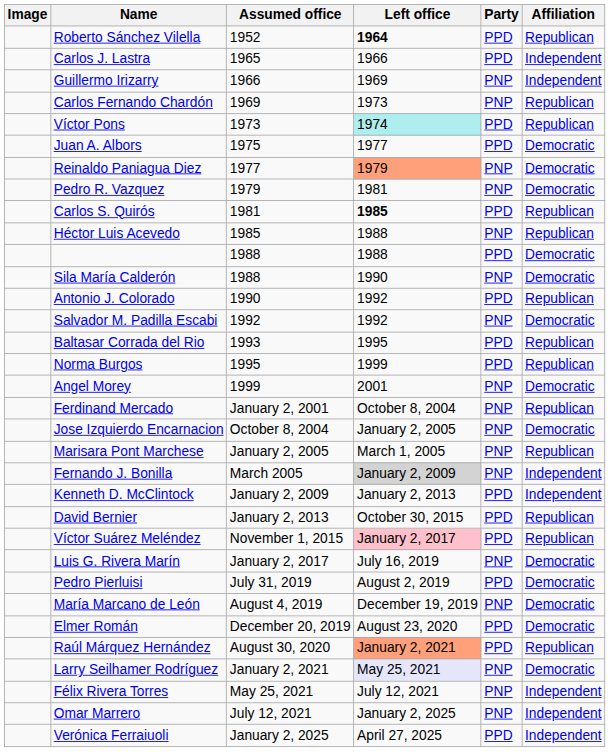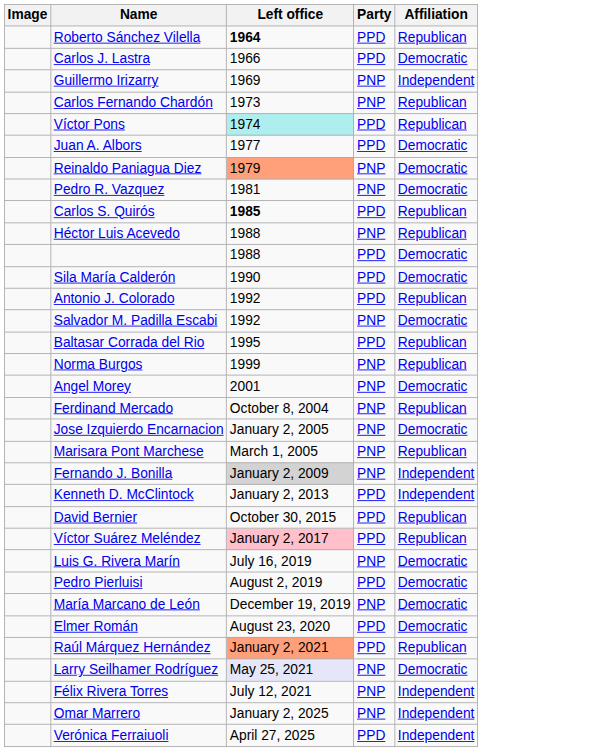 <table class="wikitable sortable">
 <tr>
 <th>Image</th>
 <th>Name</th>
-<th>Assumed office</th>
 <th>Left office</th>
 <th>Party</th>
 <th>Affiliation</th>
 </tr>
 <tr>
 <td></td>
 <td><a href='#'>Roberto Sánchez Vilella</a></td>
-<td>1952</td>
 <td><strong>1964</strong></td>
 <td><a href='#'>PPD</a></td>
 <td><a href='#'>Republican</a></td>
 </tr>
 <tr>
 <td></td>
 <td><a href='#'>Carlos J. Lastra</a></td>
-<td>1965</td>
 <td>1966</td>
 <td><a href='#'>PPD</a></td>
-<td><a href='#'>Independent</a></td>
+<td><a href='#'>Democratic</a></td>
 </tr>
 <tr>
 <td></td>
 <td><a href='#'>Guillermo Irizarry</a></td>
-<td>1966</td>
 <td>1969</td>
 <td><a href='#'>PNP</a></td>
 <td><a href='#'>Independent</a></td>
 </tr>
 <tr>
 <td></td>
 <td><a href='#'>Carlos Fernando Chardón</a></td>
-<td>1969</td>
 <td>1973</td>
 <td><a href='#'>PNP</a></td>
 <td><a href='#'>Republican</a></td>
 </tr>
 <tr>
 <td></td>
 <td><a href='#'>Víctor Pons</a></td>
-<td>1973</td>
 <td style="background: paleturquoise;">1974</td>
 <td><a href='#'>PPD</a></td>
 <td><a href='#'>Republican</a></td>
 </tr>
 <tr>
 <td></td>
 <td><a href='#'>Juan A. Albors</a></td>
-<td>1975</td>
 <td>1977</td>
 <td><a href='#'>PPD</a></td>
 <td><a href='#'>Democratic</a></td>
 </tr>
 <tr>
 <td></td>
 <td><a href='#'>Reinaldo Paniagua Diez</a></td>
-<td>1977</td>
 <td style="background: lightsalmon;">1979</td>
 <td><a href='#'>PNP</a></td>
 <td><a href='#'>Democratic</a></td>
 </tr>
 <tr>
 <td></td>
 <td><a href='#'>Pedro R. Vazquez</a></td>
-<td>1979</td>
 <td>1981</td>
 <td><a href='#'>PNP</a></td>
 <td><a href='#'>Democratic</a></td>
 </tr>
 <tr>
 <td></td>
 <td><a href='#'>Carlos S. Quirós</a></td>
-<td>1981</td>
 <td><strong>1985</strong></td>
 <td><a href='#'>PPD</a></td>
 <td><a href='#'>Republican</a></td>
 </tr>
 <tr>
 <td></td>
 <td><a href='#'>Héctor Luis Acevedo</a></td>
-<td>1985</td>
 <td>1988</td>
 <td><a href='#'>PNP</a></td>
 <td><a href='#'>Republican</a></td>
 </tr>
 <tr>
 <td></td>
 <td></td>
 <td>1988</td>
-<td>1988</td>
 <td><a href='#'>PPD</a></td>
 <td><a href='#'>Democratic</a></td>
 </tr>
 <tr>
 <td></td>
 <td><a href='#'>Sila María Calderón</a></td>
-<td>1988</td>
 <td>1990</td>
-<td><a href='#'>PNP</a></td>
+<td><a href='#'>PPD</a></td>
 <td><a href='#'>Democratic</a></td>
 </tr>
 <tr>
 <td></td>
 <td><a href='#'>Antonio J. Colorado</a></td>
-<td>1990</td>
 <td>1992</td>
 <td><a href='#'>PPD</a></td>
 <td><a href='#'>Republican</a></td>
 </tr>
 <tr>
 <td></td>
 <td><a href='#'>Salvador M. Padilla Escabi</a></td>
 <td>1992</td>
-<td>1992</td>
 <td><a href='#'>PNP</a></td>
 <td><a href='#'>Democratic</a></td>
 </tr>
 <tr>
 <td></td>
 <td><a href='#'>Baltasar Corrada del Rio</a></td>
-<td>1993</td>
 <td>1995</td>
 <td><a href='#'>PPD</a></td>
 <td><a href='#'>Republican</a></td>
 </tr>
 <tr>
 <td></td>
 <td><a href='#'>Norma Burgos</a></td>
-<td>1995</td>
 <td>1999</td>
-<td><a href='#'>PPD</a></td>
+<td><a href='#'>PNP</a></td>
 <td><a href='#'>Republican</a></td>
 </tr>
 <tr>
 <td></td>
 <td><a href='#'>Angel Morey</a></td>
-<td>1999</td>
 <td>2001</td>
 <td><a href='#'>PNP</a></td>
 <td><a href='#'>Democratic</a></td>
 </tr>
 <tr>
 <td></td>
 <td><a href='#'>Ferdinand Mercado</a></td>
-<td>January 2, 2001</td>
 <td>October 8, 2004</td>
 <td><a href='#'>PNP</a></td>
 <td><a href='#'>Republican</a></td>
 </tr>
 <tr>
 <td></td>
 <td><a href='#'>Jose Izquierdo Encarnacion</a></td>
-<td>October 8, 2004</td>
 <td>January 2, 2005</td>
 <td><a href='#'>PNP</a></td>
 <td><a href='#'>Democratic</a></td>
 </tr>
 <tr>
 <td></td>
 <td><a href='#'>Marisara Pont Marchese</a></td>
-<td>January 2, 2005</td>
 <td>March 1, 2005</td>
 <td><a href='#'>PNP</a></td>
 <td><a href='#'>Republican</a></td>
 </tr>
 <tr>
 <td></td>
 <td><a href='#'>Fernando J. Bonilla</a></td>
-<td>March 2005</td>
 <td style="background: lightgrey;">January 2, 2009</td>
 <td><a href='#'>PNP</a></td>
 <td><a href='#'>Independent</a></td>
 </tr>
 <tr>
 <td></td>
 <td><a href='#'>Kenneth D. McClintock</a></td>
-<td>January 2, 2009</td>
 <td>January 2, 2013</td>
 <td><a href='#'>PPD</a></td>
 <td><a href='#'>Independent</a></td>
 </tr>
 <tr>
 <td></td>
 <td><a href='#'>David Bernier</a></td>
-<td>January 2, 2013</td>
 <td>October 30, 2015</td>
 <td><a href='#'>PPD</a></td>
 <td><a href='#'>Republican</a></td>
 </tr>
 <tr>
 <td></td>
 <td><a href='#'>Víctor Suárez Meléndez</a></td>
-<td>November 1, 2015</td>
 <td style="background: pink;">January 2, 2017</td>
 <td><a href='#'>PPD</a></td>
 <td><a href='#'>Republican</a></td>
 </tr>
 <tr>
 <td></td>
 <td><a href='#'>Luis G. Rivera Marín</a></td>
-<td>January 2, 2017</td>
 <td>July 16, 2019</td>
 <td><a href='#'>PNP</a></td>
 <td><a href='#'>Democratic</a></td>
 </tr>
 <tr>
 <td></td>
 <td><a href='#'>Pedro Pierluisi</a></td>
-<td>July 31, 2019</td>
 <td>August 2, 2019</td>
 <td><a href='#'>PPD</a></td>
 <td><a href='#'>Democratic</a></td>
 </tr>
 <tr>
 <td></td>
 <td><a href='#'>María Marcano de León</a></td>
-<td>August 4, 2019</td>
 <td>December 19, 2019</td>
 <td><a href='#'>PNP</a></td>
 <td><a href='#'>Democratic</a></td>
 </tr>
 <tr>
 <td></td>
 <td><a href='#'>Elmer Román</a></td>
-<td>December 20, 2019</td>
 <td>August 23, 2020</td>
 <td><a href='#'>PPD</a></td>
 <td><a href='#'>Democratic</a></td>
 </tr>
 <tr>
 <td></td>
 <td><a href='#'>Raúl Márquez Hernández</a><br></td>
-<td>August 30, 2020</td>
 <td style="background: lightsalmon;">January 2, 2021</td>
 <td><a href='#'>PPD</a></td>
 <td><a href='#'>Republican</a></td>
 </tr>
 <tr>
 <td></td>
 <td><a href='#'>Larry Seilhamer Rodríguez</a></td>
-<td>January 2, 2021</td>
 <td style="background: lavender;">May 25, 2021</td>
 <td><a href='#'>PNP</a></td>
 <td><a href='#'>Democratic</a></td>
 </tr>
 <tr>
 <td></td>
 <td><a href='#'>Félix Rivera Torres</a><br></td>
-<td>May 25, 2021</td>
 <td>July 12, 2021</td>
 <td><a href='#'>PNP</a></td>
 <td><a href='#'>Independent</a></td>
 </tr>
 <tr>
 <td></td>
 <td><a href='#'>Omar Marrero</a></td>
-<td>July 12, 2021</td>
 <td>January 2, 2025</td>
 <td><a href='#'>PNP</a></td>
 <td><a href='#'>Independent</a></td>
 </tr>
 <tr>
 <td></td>
 <td><a href='#'>Verónica Ferraiuoli</a></td>
-<td>January 2, 2025</td>
 <td>April 27, 2025</td>
 <td><a href='#'>PPD</a></td>
 <td><a href='#'>Independent</a></td>
 </tr>
 </table>
